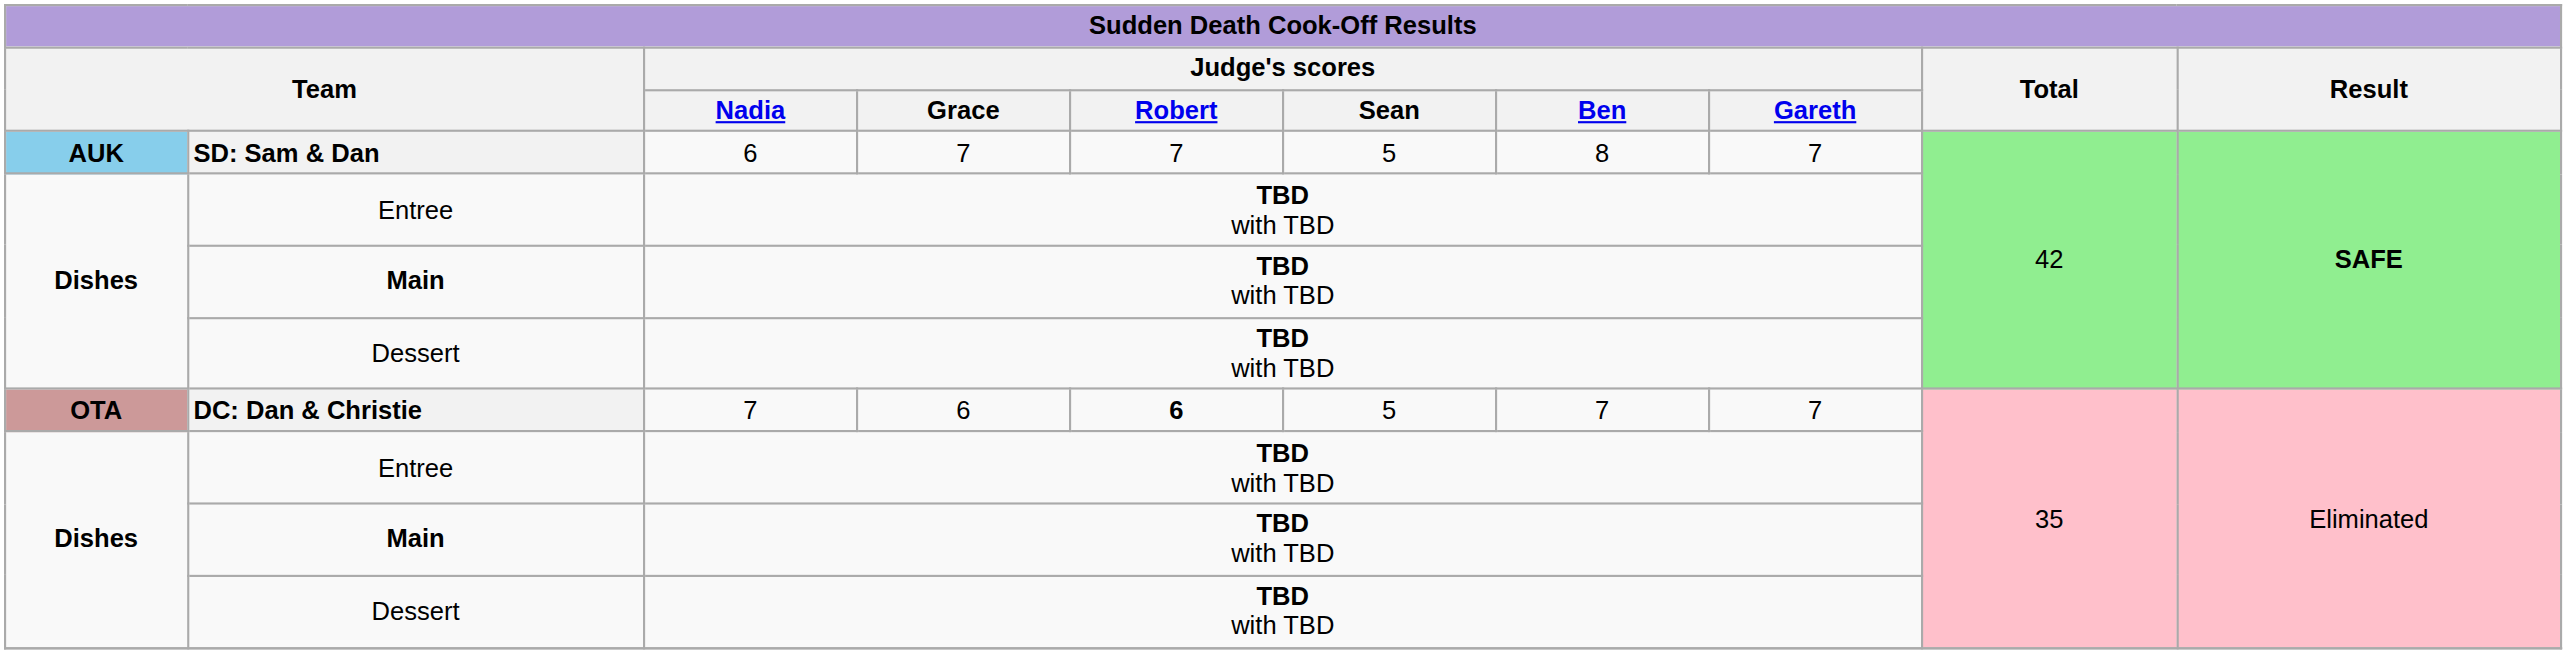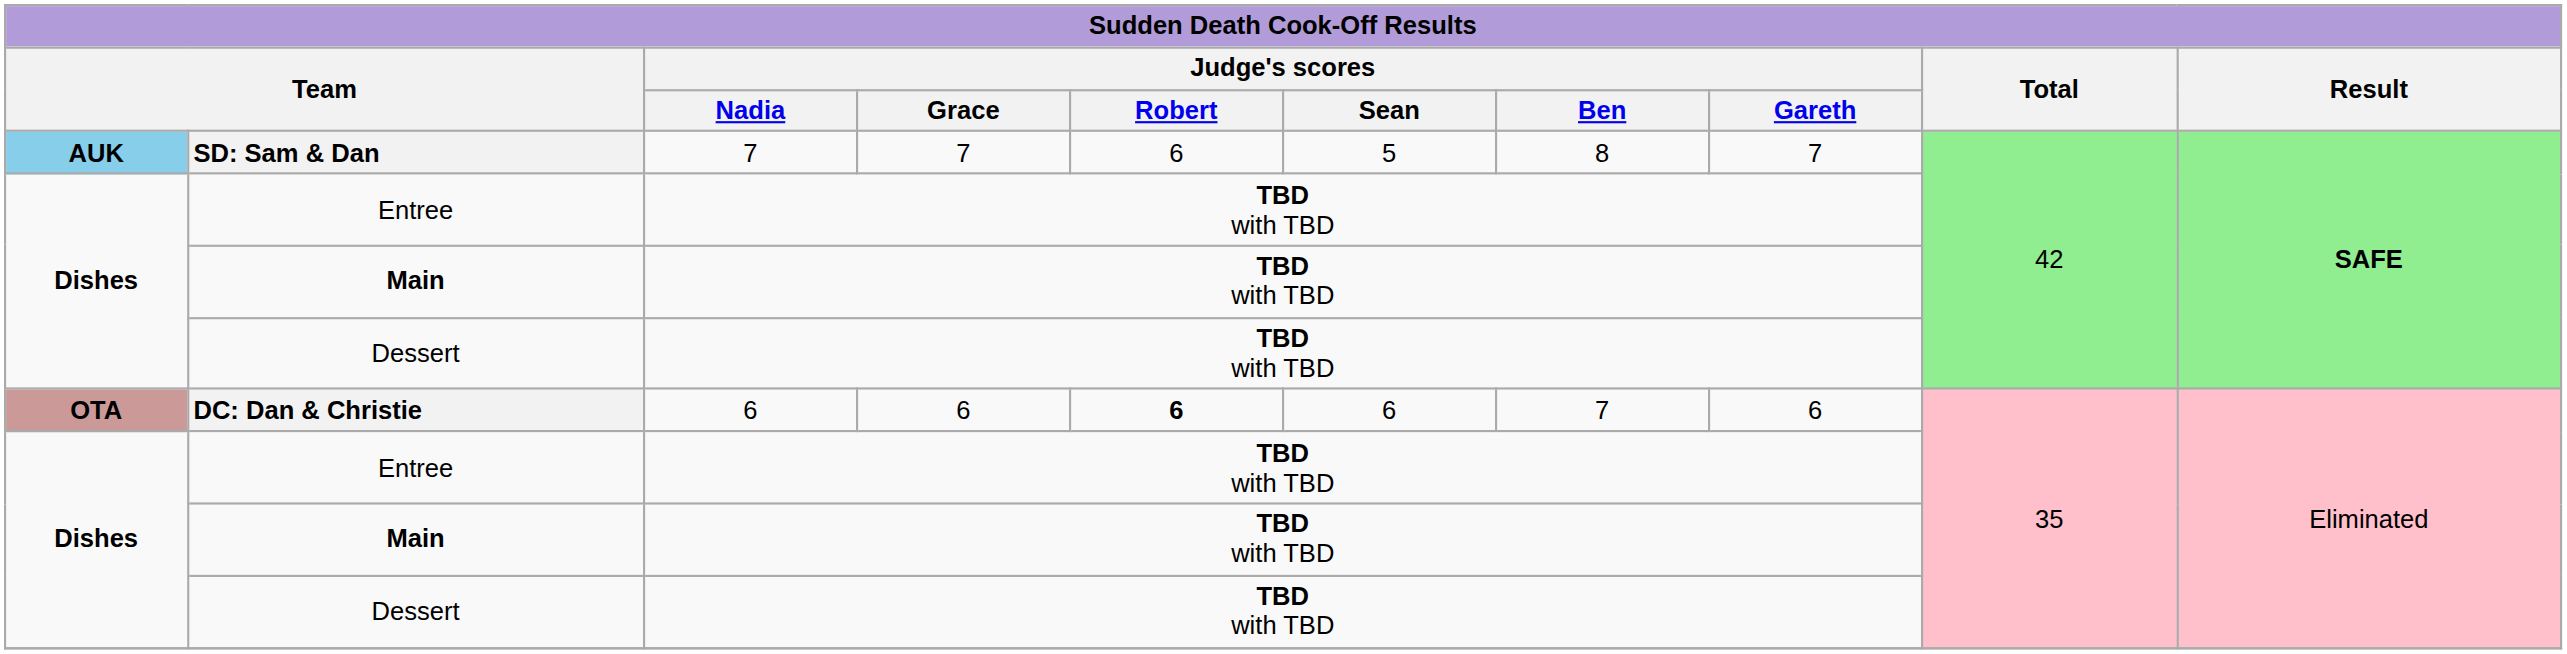 <table class="wikitable" style="text-align: center; font-size: 9pt; line-height:14px; width:95%">
 <tr>
 <th colspan="10" style="background:#b19cd9; ">Sudden Death Cook-Off Results</th>
 </tr>
 <tr>
 <th rowspan="2" style="width:25%;" colspan="2">Team</th>
 <th colspan="6" style="width:50%;">Judge's scores</th>
 <th rowspan="2" style="width:10%;">Total<br></th>
 <th rowspan="2" style="width:20%;">Result</th>
 </tr>
 <tr>
 <th style="width:40px;"><a href='#'>Nadia</a></th>
 <th style="width:40px;">Grace</th>
 <th style="width:40px;"><a href='#'>Robert</a></th>
 <th style="width:40px;">Sean</th>
 <th style="width:40px;"><a href='#'>Ben</a></th>
 <th style="width:40px;"><a href='#'>Gareth</a></th>
 </tr>
 <tr>
 <th scope="row" align="left" style="background-color:skyblue; ">AUK</th>
 <th scope="row" style="text-align:left;">SD: Sam & Dan</th>
-<td>6</td>
 <td>7</td>
 <td>7</td>
+<td>6</td>
 <td>5</td>
 <td>8</td>
 <td>7</td>
 <td rowspan="4" bgcolor="lightgreen">42</td>
 <td rowspan="4" bgcolor="lightgreen"><strong>SAFE</strong></td>
 </tr>
 <tr>
 <td rowspan="3"><strong>Dishes</strong></td>
 <td>Entree</td>
 <td colspan="6"><strong>TBD</strong><br>with TBD</td>
 </tr>
 <tr>
 <td><strong>Main</strong></td>
 <td colspan="6"><strong>TBD</strong><br>with TBD</td>
 </tr>
 <tr>
 <td>Dessert</td>
 <td colspan="6"><strong>TBD</strong><br>with TBD</td>
 </tr>
 <tr>
 <th scope="row" align="left" style="background-color:#CC9999; ">OTA</th>
 <th scope="row" style="text-align:left;">DC: Dan & Christie</th>
+<td>6</td>
+<td>6</td>
+<td><strong>6</strong></td>
+<td>6</td>
 <td>7</td>
 <td>6</td>
-<td><strong>6</strong></td>
-<td>5</td>
-<td>7</td>
-<td>7</td>
 <td rowspan="4" bgcolor="pink">35</td>
 <td rowspan="4" bgcolor="pink">Eliminated</td>
 </tr>
 <tr>
 <td rowspan="3"><strong>Dishes</strong></td>
 <td>Entree</td>
 <td colspan="6"><strong>TBD</strong><br>with TBD</td>
 </tr>
 <tr>
 <td><strong>Main</strong></td>
 <td colspan="6"><strong>TBD</strong><br>with TBD</td>
 </tr>
 <tr>
 <td>Dessert</td>
 <td colspan="6"><strong>TBD</strong><br>with TBD</td>
 </tr>
 <tr>
 </tr>
 </table>
